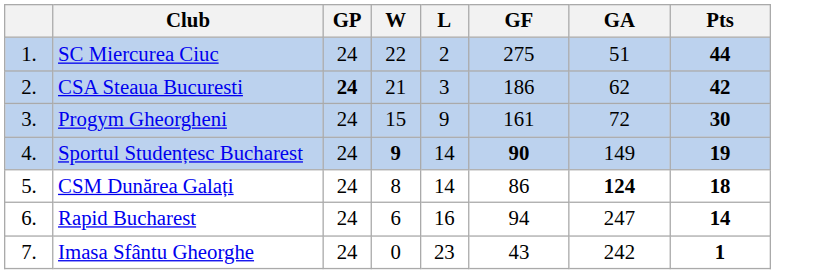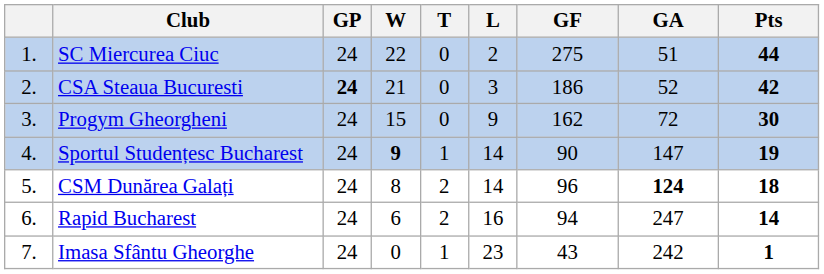 <table class="wikitable">
 <tr>
 <th width="30"></th>
 <th width="200">Club</th>
 <th width="30">GP</th>
 <th width="30">W</th>
+<th width="30">T</th>
 <th width="30">L</th>
 <th width="70">GF</th>
 <th width="70">GA</th>
 <th width="70">Pts</th>
 </tr>
 <tr bgcolor="#BCD2EE" align="center">
 <td>1.</td>
 <td align="left"><a href='#'>SC Miercurea Ciuc</a></td>
 <td>24</td>
 <td>22</td>
+<td>0</td>
 <td>2</td>
 <td>275</td>
 <td>51</td>
 <td><strong>44</strong></td>
 </tr>
 <tr bgcolor="#BCD2EE" align="center">
 <td>2.</td>
 <td align="left"><a href='#'>CSA Steaua Bucuresti</a></td>
 <td><strong>24</strong></td>
 <td>21</td>
+<td>0</td>
 <td>3</td>
 <td>186</td>
-<td>62</td>
+<td>52</td>
 <td><strong>42</strong></td>
 </tr>
 <tr bgcolor="#BCD2EE" align="center">
 <td>3.</td>
 <td align="left"><a href='#'>Progym Gheorgheni</a></td>
 <td>24</td>
 <td>15</td>
+<td>0</td>
 <td>9</td>
-<td>161</td>
+<td>162</td>
 <td>72</td>
 <td><strong>30</strong></td>
 </tr>
 <tr bgcolor="#BCD2EE" align="center">
 <td>4.</td>
 <td align="left"><a href='#'>Sportul Studențesc Bucharest</a></td>
 <td>24</td>
 <td><strong>9</strong></td>
+<td>1</td>
 <td>14</td>
-<td><strong>90</strong></td>
-<td>149</td>
+<td>90</td>
+<td>147</td>
 <td><strong>19</strong></td>
 </tr>
 <tr bgcolor="#FFFFFF" align="center">
 <td>5.</td>
 <td align="left"><a href='#'>CSM Dunărea Galați</a></td>
 <td>24</td>
 <td>8</td>
+<td>2</td>
 <td>14</td>
-<td>86</td>
+<td>96</td>
 <td><strong>124</strong></td>
 <td><strong>18</strong></td>
 </tr>
 <tr bgcolor="#FFFFFF" align="center">
 <td>6.</td>
 <td align="left"><a href='#'>Rapid Bucharest</a></td>
 <td>24</td>
 <td>6</td>
+<td>2</td>
 <td>16</td>
 <td>94</td>
 <td>247</td>
 <td><strong>14</strong></td>
 </tr>
 <tr bgcolor="#FFFFFF" align="center">
 <td>7.</td>
 <td align="left"><a href='#'>Imasa Sfântu Gheorghe</a></td>
 <td>24</td>
 <td>0</td>
+<td>1</td>
 <td>23</td>
 <td>43</td>
 <td>242</td>
 <td><strong>1</strong></td>
 </tr>
 </table>
